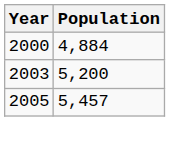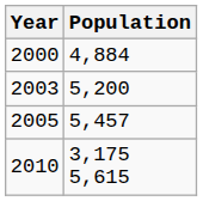 <table class="wikitable">
 <tr>
 <th>Year</th>
 <th>Population</th>
 </tr>
 <tr>
 <td>2000</td>
 <td>4,884</td>
 </tr>
 <tr>
 <td>2003</td>
 <td>5,200</td>
 </tr>
 <tr>
 <td>2005</td>
 <td>5,457</td>
 </tr>
+<tr>
+<td>2010</td>
+<td>3,175<br>5,615</td>
+</tr>
 </table>
